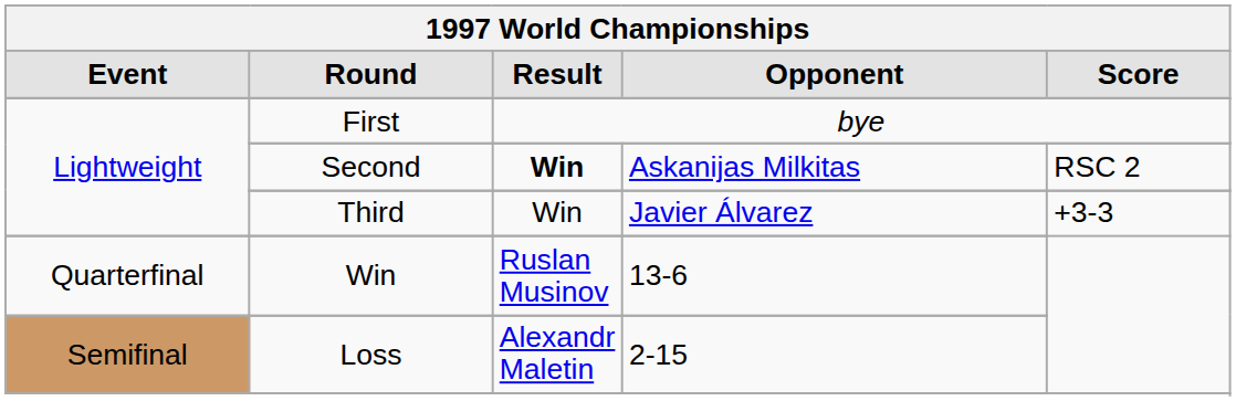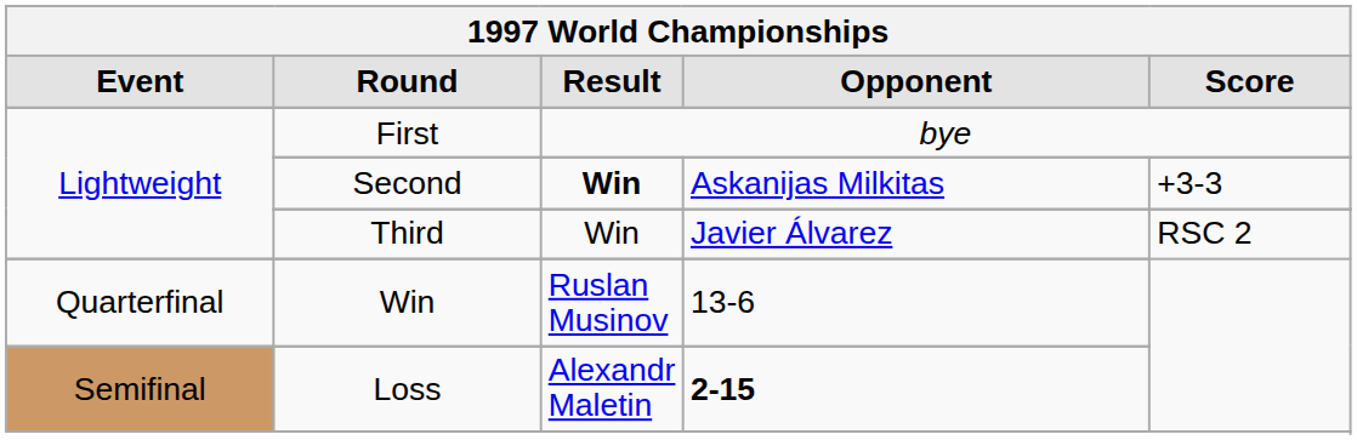 <table style='font-size: 85%; text-align: left;' class='wikitable' width='45%'>
 <tr>
 <th colspan=5>1997 World Championships</th>
 </tr>
 <tr>
 <th style='border-style: none none solid solid; background: #e3e3e3; width: 20%'><strong>Event</strong></th>
 <th style='border-style: none none solid solid; background: #e3e3e3; width: 20%'><strong>Round</strong></th>
 <th style='border-style: none none solid solid; background: #e3e3e3; width: 10%'><strong>Result</strong></th>
 <th style='border-style: none none solid solid; background: #e3e3e3; width: 35%'><strong>Opponent</strong></th>
 <th style='border-style: none none solid solid; background: #e3e3e3; width: 15%'><strong>Score</strong></th>
 </tr>
 <tr>
 </tr>
 <tr align=center>
 <td rowspan="5" style="text-align:center;"><a href='#'>Lightweight</a></td>
 <td align='center'>First</td>
 <td colspan="3"><em>bye</em></td>
 </tr>
 <tr>
 </tr>
 <tr align=center>
 <td align='center'>Second</td>
 <td><strong>Win</strong></td>
 <td align='left'> <a href='#'>Askanijas Milkitas</a></td>
-<td align='left'>RSC 2</td>
+<td align='left'>+3-3</td>
 </tr>
 <tr>
 </tr>
 <tr align=center>
 <td align='center'>Third</td>
 <td>Win</td>
 <td align='left'> <a href='#'>Javier Álvarez</a></td>
-<td align='left'>+3-3</td>
+<td align='left'>RSC 2</td>
 </tr>
 <tr>
 </tr>
 <tr align=center>
 <td align='center'>Quarterfinal</td>
 <td>Win</td>
 <td align='left'> <a href='#'>Ruslan Musinov</a></td>
 <td align='left'>13-6</td>
 </tr>
 <tr>
 </tr>
 <tr align=center>
 <td align='center'; bgcolor="#cc9966">Semifinal</td>
 <td>Loss</td>
 <td align='left'> <a href='#'>Alexandr Maletin</a></td>
-<td align='left'>2-15</td>
+<td align='left'><strong>2-15</strong></td>
 </tr>
 <tr>
 </tr>
 </table>
